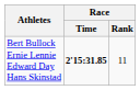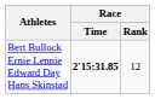 <table class="wikitable" border="1" style="font-size:90%">
 <tr>
 <th rowspan=2>Athletes</th>
 <th colspan=2>Race</th>
 </tr>
 <tr>
 <th>Time</th>
 <th>Rank</th>
 </tr>
 <tr>
 <td><a href='#'>Bert Bullock</a><br><a href='#'>Ernie Lennie</a><br><a href='#'>Edward Day</a><br><a href='#'>Hans Skinstad</a></td>
 <td align=center><strong>2'15:31.85</strong></td>
-<td align=center>11</td>
+<td align=center>12</td>
 </tr>
 </table>
